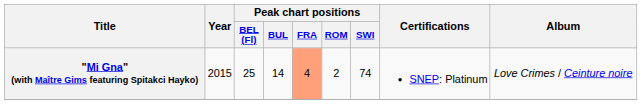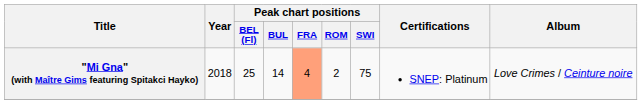 <table class="wikitable plainrowheaders" style="text-align:center;">
 <tr>
 <th scope="col" rowspan="2" style="width:18em;">Title</th>
 <th scope="col" rowspan="2" style="width:1em;">Year</th>
 <th scope="col" colspan="5">Peak chart positions</th>
 <th scope="col" rowspan="2">Certifications</th>
 <th scope="col" rowspan="2" style="width:13em;">Album</th>
 </tr>
 <tr>
 <th scope="col" style="width:2.5em; font-size:90%;"><a href='#'>BEL<br>(Fl)</a><br></th>
 <th scope="col" style="width:2.5em; font-size:90%;"><a href='#'>BUL</a><br></th>
 <th scope="col" style="width:2.5em; font-size:90%;"><a href='#'>FRA</a><br></th>
 <th scope="col" style="width:2.5em; font-size:90%;"><a href='#'>ROM</a><br></th>
 <th scope="col" style="width:2.5em; font-size:90%;"><a href='#'>SWI</a><br></th>
 </tr>
 <tr>
 <th scope="row">"<a href='#'>Mi Gna</a>"<br><small>(with <a href='#'>Maître Gims</a> featuring Spitakci Hayko)</small></th>
-<td>2015</td>
+<td>2018</td>
 <td>25</td>
 <td>14</td>
 <td style="background: lightsalmon;">4</td>
 <td>2</td>
-<td>74</td>
+<td>75</td>
 <td><br><ul><li><a href='#'>SNEP</a>: Platinum</li></ul></td>
 <td><em>Love Crimes</em> / <em><a href='#'>Ceinture noire</a></em></td>
 </tr>
 <tr>
 </tr>
 </table>
